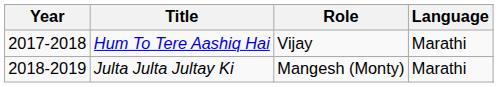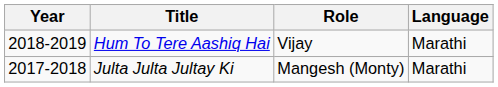 <table class="wikitable sortable">
 <tr>
 <th>Year</th>
 <th>Title</th>
 <th>Role</th>
 <th>Language</th>
 </tr>
 <tr>
-<td>2017-2018</td>
+<td>2018-2019</td>
 <td><em><a href='#'>Hum To Tere Aashiq Hai</a></em></td>
 <td>Vijay</td>
 <td>Marathi</td>
 </tr>
 <tr>
-<td>2018-2019</td>
+<td>2017-2018</td>
 <td><em>Julta Julta Jultay Ki</em></td>
 <td>Mangesh (Monty)</td>
 <td>Marathi</td>
 </tr>
 </table>
